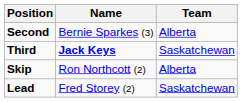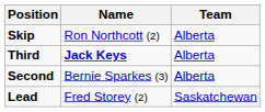 <table class="wikitable">
 <tr>
 <th><strong>Position</strong></th>
 <th><strong>Name</strong></th>
 <th><strong>Team</strong></th>
 </tr>
 <tr>
-<td><strong>Second</strong></td>
-<td><a href='#'>Bernie Sparkes</a> <small>(3)</small></td>
+<td><strong>Skip</strong></td>
+<td><a href='#'>Ron Northcott</a> <small>(2)</small></td>
 <td><a href='#'>Alberta</a></td>
 </tr>
 <tr>
 <td><strong>Third</strong></td>
 <td><strong><a href='#'>Jack Keys</a></strong></td>
-<td><a href='#'>Saskatchewan</a></td>
+<td><a href='#'>Alberta</a></td>
 </tr>
 <tr>
-<td><strong>Skip</strong></td>
-<td><a href='#'>Ron Northcott</a> <small>(2)</small></td>
+<td><strong>Second</strong></td>
+<td><a href='#'>Bernie Sparkes</a> <small>(3)</small></td>
 <td><a href='#'>Alberta</a></td>
 </tr>
 <tr>
 <td><strong>Lead</strong></td>
 <td><a href='#'>Fred Storey</a> <small>(2)</small></td>
 <td><a href='#'>Saskatchewan</a></td>
 </tr>
 </table>
